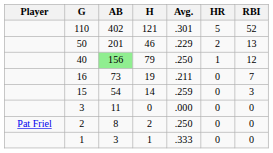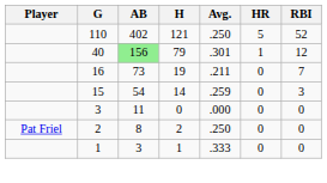 <table class="wikitable sortable">
 <tr>
 <th bgcolor="#DDDDFF" width="16%">Player</th>
 <th bgcolor="#DDDDFF" width="9%">G</th>
 <th bgcolor="#DDDDFF" width="9%">AB</th>
 <th bgcolor="#DDDDFF" width="9%">H</th>
 <th bgcolor="#DDDDFF" width="9%">Avg.</th>
 <th bgcolor="#DDDDFF" width="9%">HR</th>
 <th bgcolor="#DDDDFF" width="9%">RBI</th>
 </tr>
 <tr align="center">
 <td></td>
 <td>110</td>
 <td>402</td>
 <td>121</td>
-<td>.301</td>
+<td>.250</td>
 <td>5</td>
 <td>52</td>
-</tr>
-<tr align="center">
-<td></td>
-<td>50</td>
-<td>201</td>
-<td>46</td>
-<td>.229</td>
-<td>2</td>
-<td>13</td>
 </tr>
 <tr align="center">
 <td></td>
 <td>40</td>
 <td style="background: lightgreen;">156</td>
 <td>79</td>
-<td>.250</td>
+<td>.301</td>
 <td>1</td>
 <td>12</td>
 </tr>
 <tr align="center">
 <td></td>
 <td>16</td>
 <td>73</td>
 <td>19</td>
 <td>.211</td>
 <td>0</td>
 <td>7</td>
 </tr>
 <tr align="center">
 <td></td>
 <td>15</td>
 <td>54</td>
 <td>14</td>
 <td>.259</td>
 <td>0</td>
 <td>3</td>
 </tr>
 <tr align="center">
 <td></td>
 <td>3</td>
 <td>11</td>
 <td>0</td>
 <td>.000</td>
 <td>0</td>
 <td>0</td>
 </tr>
 <tr align="center">
 <td><a href='#'>Pat Friel</a></td>
 <td>2</td>
 <td>8</td>
 <td>2</td>
 <td>.250</td>
 <td>0</td>
 <td>0</td>
 </tr>
 <tr align=center>
 <td></td>
 <td>1</td>
 <td>3</td>
 <td>1</td>
 <td>.333</td>
 <td>0</td>
 <td>0</td>
 </tr>
 </table>
